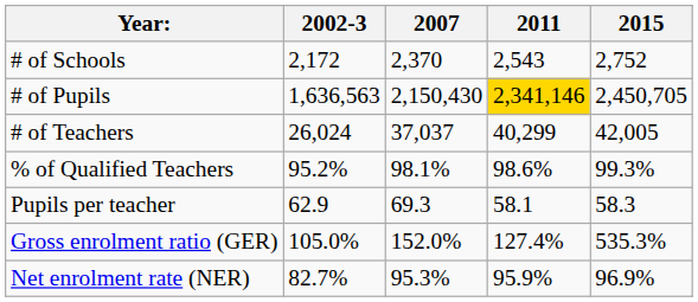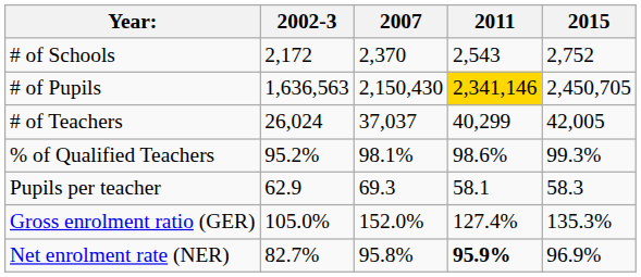 <table class="wikitable">
 <tr>
 <th>Year:</th>
 <th>2002-3</th>
 <th>2007</th>
 <th>2011</th>
 <th>2015</th>
 </tr>
 <tr>
 <td># of Schools</td>
 <td>2,172</td>
 <td>2,370</td>
 <td>2,543</td>
 <td>2,752</td>
 </tr>
 <tr>
 <td># of Pupils</td>
 <td>1,636,563</td>
 <td>2,150,430</td>
 <td style="background: gold;">2,341,146</td>
 <td>2,450,705</td>
 </tr>
 <tr>
 <td># of Teachers</td>
 <td>26,024</td>
 <td>37,037</td>
 <td>40,299</td>
 <td>42,005</td>
 </tr>
 <tr>
 <td>% of Qualified Teachers</td>
 <td>95.2%</td>
 <td>98.1%</td>
 <td>98.6%</td>
 <td>99.3%</td>
 </tr>
 <tr>
 <td>Pupils per teacher</td>
 <td>62.9</td>
 <td>69.3</td>
 <td>58.1</td>
 <td>58.3</td>
 </tr>
 <tr>
 <td><a href='#'>Gross enrolment ratio</a> (GER)</td>
 <td>105.0%</td>
 <td>152.0%</td>
 <td>127.4%</td>
-<td>535.3%</td>
+<td>135.3%</td>
 </tr>
 <tr>
 <td><a href='#'>Net enrolment rate</a> (NER)</td>
 <td>82.7%</td>
-<td>95.3%</td>
-<td>95.9%</td>
+<td>95.8%</td>
+<td><strong>95.9%</strong></td>
 <td>96.9%</td>
 </tr>
 </table>
